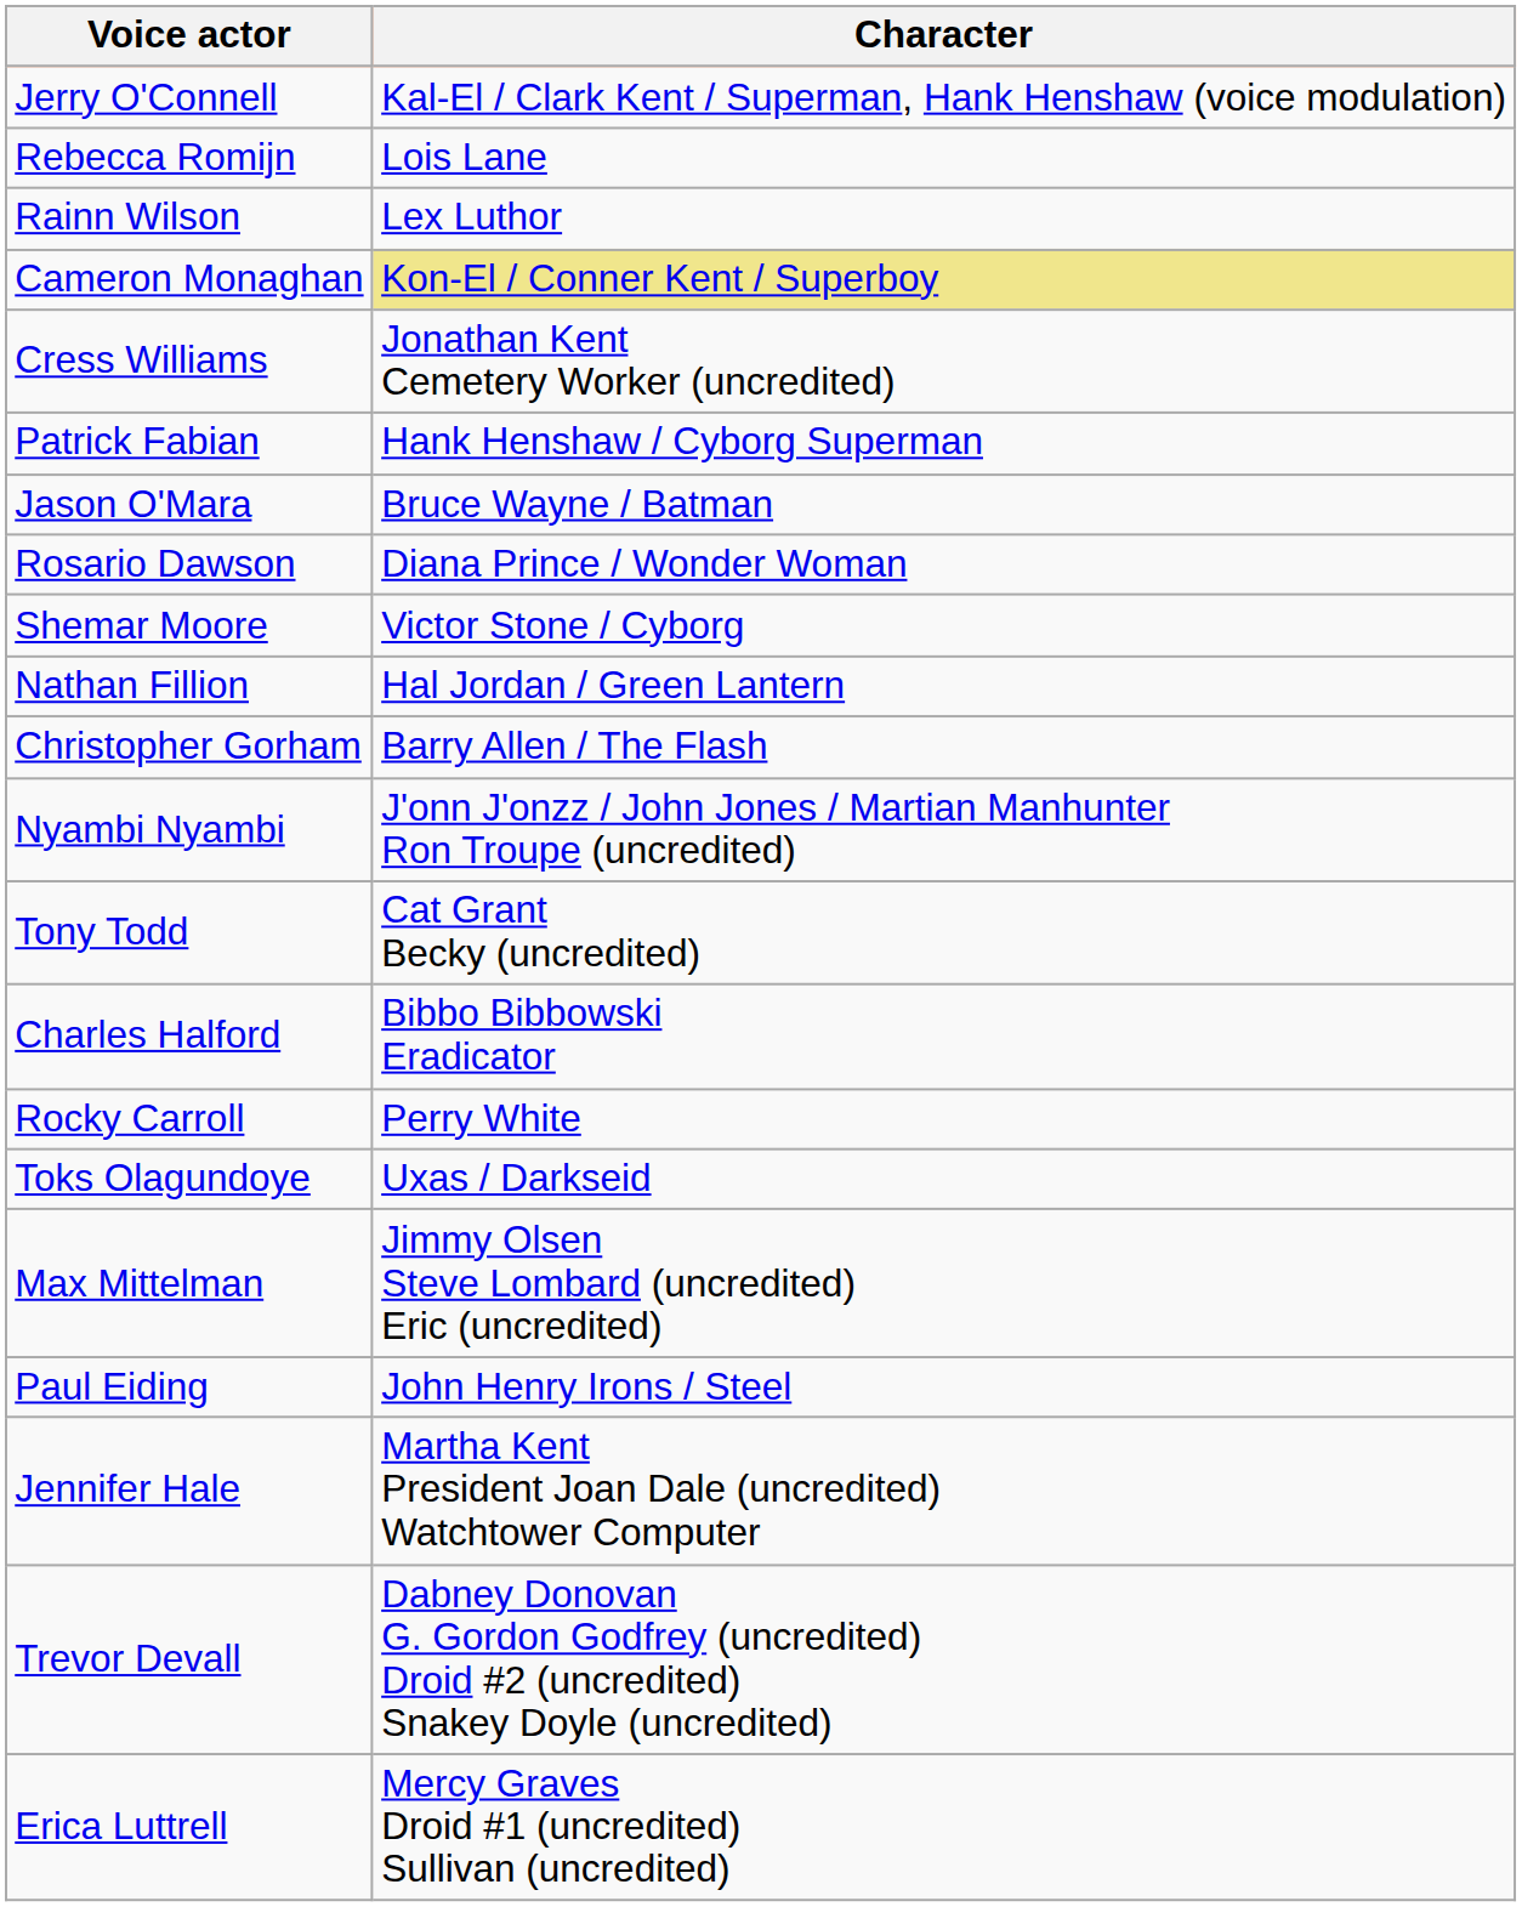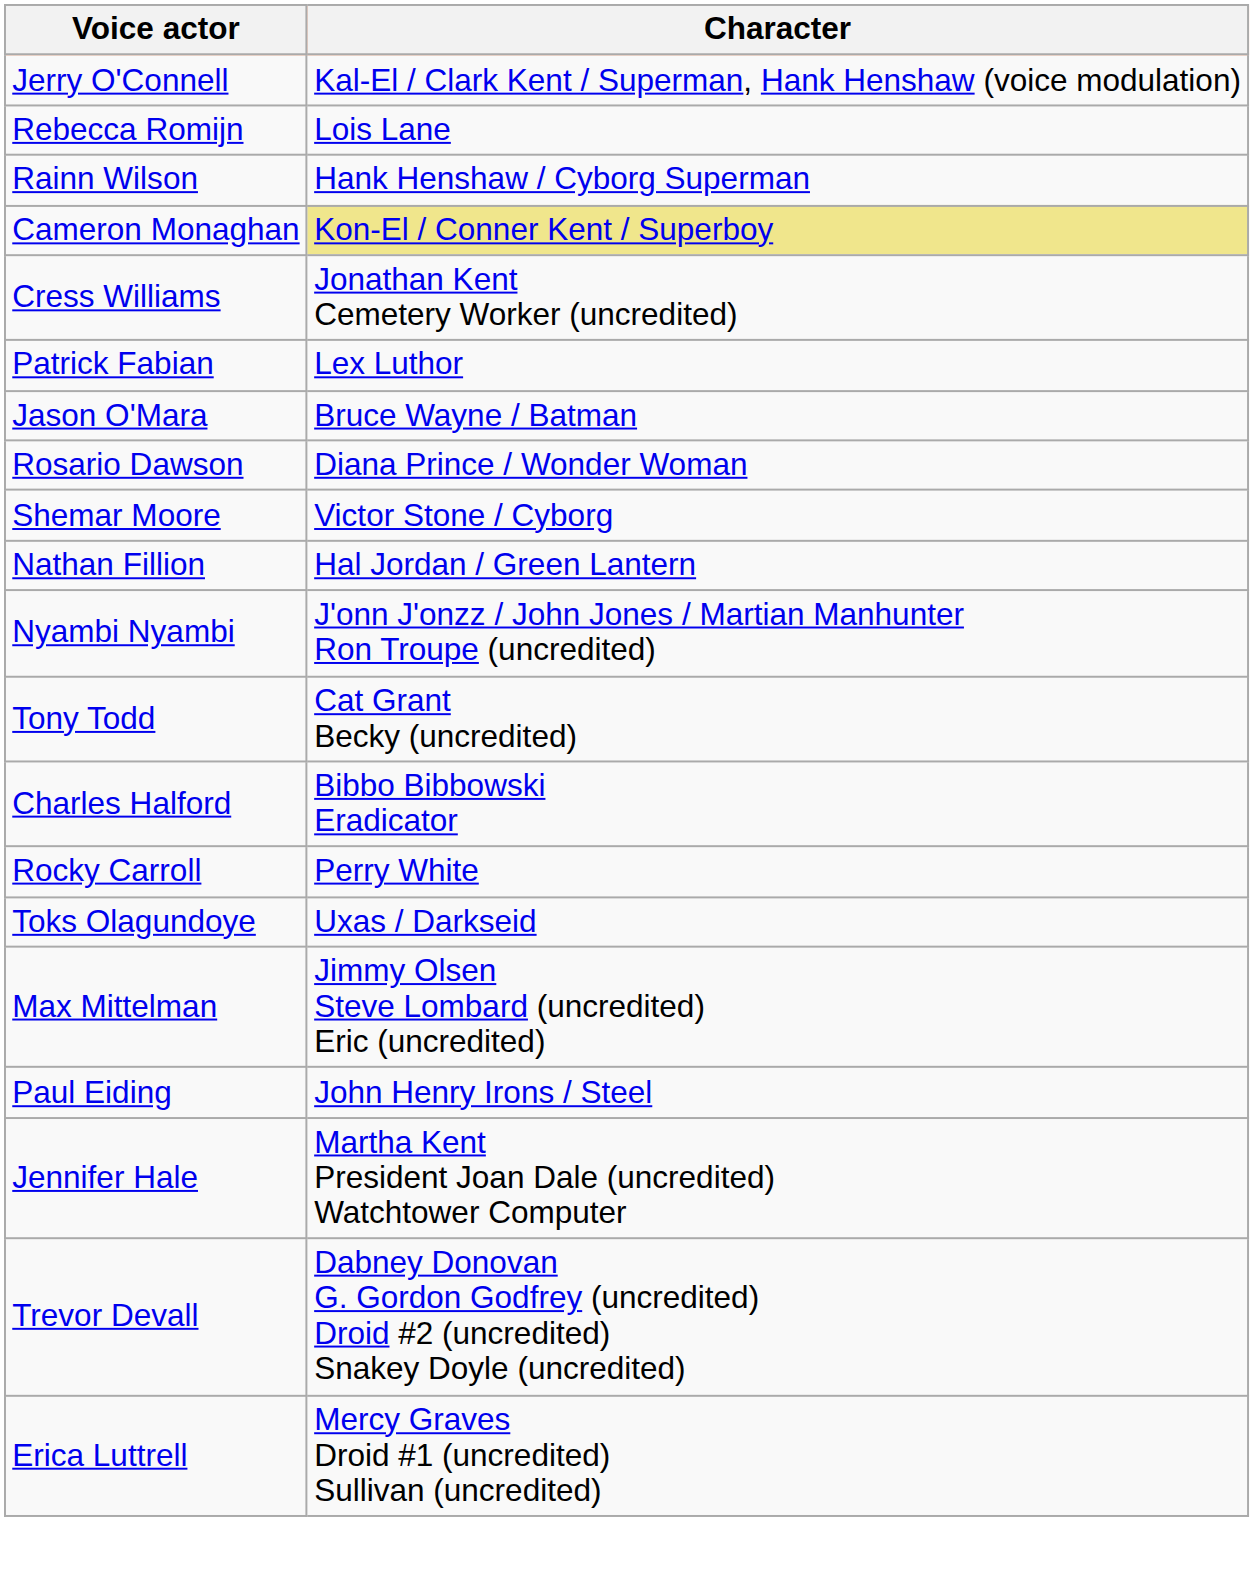 <table class="wikitable sortable">
 <tr style="background:rgb(255,85,0);">
 <th>Voice actor</th>
 <th>Character</th>
 </tr>
 <tr>
 <td><a href='#'>Jerry O'Connell</a></td>
 <td><a href='#'>Kal-El / Clark Kent / Superman</a>, <a href='#'>Hank Henshaw</a> (voice modulation)</td>
 </tr>
 <tr>
 <td><a href='#'>Rebecca Romijn</a></td>
 <td><a href='#'>Lois Lane</a></td>
 </tr>
 <tr>
 <td><a href='#'>Rainn Wilson</a></td>
-<td><a href='#'>Lex Luthor</a></td>
+<td><a href='#'>Hank Henshaw / Cyborg Superman</a></td>
 </tr>
 <tr>
 <td><a href='#'>Cameron Monaghan</a></td>
 <td style="background: khaki;"><a href='#'>Kon-El / Conner Kent / Superboy</a></td>
 </tr>
 <tr>
 <td><a href='#'>Cress Williams</a></td>
 <td><a href='#'>Jonathan Kent</a><br>Cemetery Worker (uncredited)</td>
 </tr>
 <tr>
 <td><a href='#'>Patrick Fabian</a></td>
-<td><a href='#'>Hank Henshaw / Cyborg Superman</a></td>
+<td><a href='#'>Lex Luthor</a></td>
 </tr>
 <tr>
 <td><a href='#'>Jason O'Mara</a></td>
 <td><a href='#'>Bruce Wayne / Batman</a></td>
 </tr>
 <tr>
 <td><a href='#'>Rosario Dawson</a></td>
 <td><a href='#'>Diana Prince / Wonder Woman</a></td>
 </tr>
 <tr>
 <td><a href='#'>Shemar Moore</a></td>
 <td><a href='#'>Victor Stone / Cyborg</a></td>
 </tr>
 <tr>
 <td><a href='#'>Nathan Fillion</a></td>
 <td><a href='#'>Hal Jordan / Green Lantern</a></td>
-</tr>
-<tr>
-<td><a href='#'>Christopher Gorham</a></td>
-<td><a href='#'>Barry Allen / The Flash</a></td>
 </tr>
 <tr>
 <td><a href='#'>Nyambi Nyambi</a></td>
 <td><a href='#'>J'onn J'onzz / John Jones / Martian Manhunter</a><br><a href='#'>Ron Troupe</a> (uncredited)</td>
 </tr>
 <tr>
 <td><a href='#'>Tony Todd</a></td>
 <td><a href='#'>Cat Grant</a><br>Becky (uncredited)</td>
 </tr>
 <tr>
 <td><a href='#'>Charles Halford</a></td>
 <td><a href='#'>Bibbo Bibbowski</a><br><a href='#'>Eradicator</a></td>
 </tr>
 <tr>
 <td><a href='#'>Rocky Carroll</a></td>
 <td><a href='#'>Perry White</a></td>
 </tr>
 <tr>
 <td><a href='#'>Toks Olagundoye</a></td>
 <td><a href='#'>Uxas / Darkseid</a></td>
 </tr>
 <tr>
 <td><a href='#'>Max Mittelman</a></td>
 <td><a href='#'>Jimmy Olsen</a><br><a href='#'>Steve Lombard</a> (uncredited)<br>Eric (uncredited)</td>
 </tr>
 <tr>
 <td><a href='#'>Paul Eiding</a></td>
 <td><a href='#'>John Henry Irons / Steel</a></td>
 </tr>
 <tr>
 <td><a href='#'>Jennifer Hale</a></td>
 <td><a href='#'>Martha Kent</a><br>President Joan Dale (uncredited)<br>Watchtower Computer</td>
 </tr>
 <tr>
 <td><a href='#'>Trevor Devall</a></td>
 <td><a href='#'>Dabney Donovan</a><br><a href='#'>G. Gordon Godfrey</a> (uncredited)<br><a href='#'>Droid</a> #2 (uncredited)<br>Snakey Doyle (uncredited)</td>
 </tr>
 <tr>
 <td><a href='#'>Erica Luttrell</a></td>
 <td><a href='#'>Mercy Graves</a><br>Droid #1 (uncredited)<br>Sullivan (uncredited)</td>
 </tr>
 </table>
